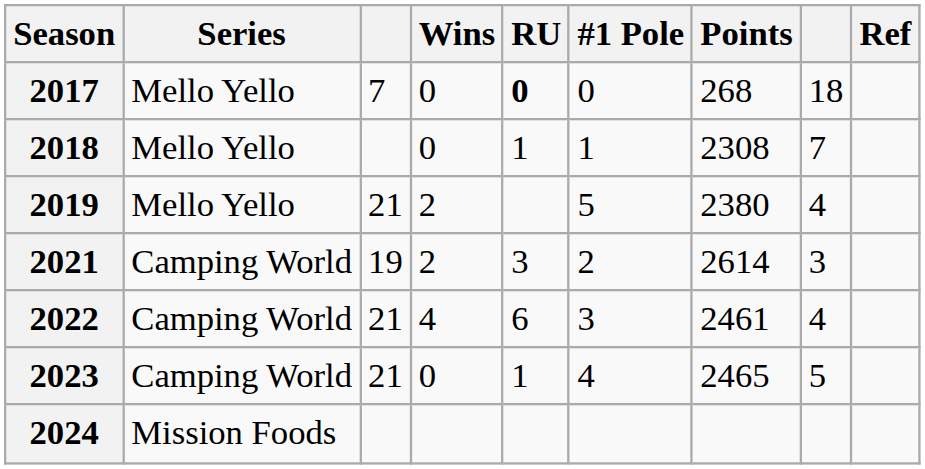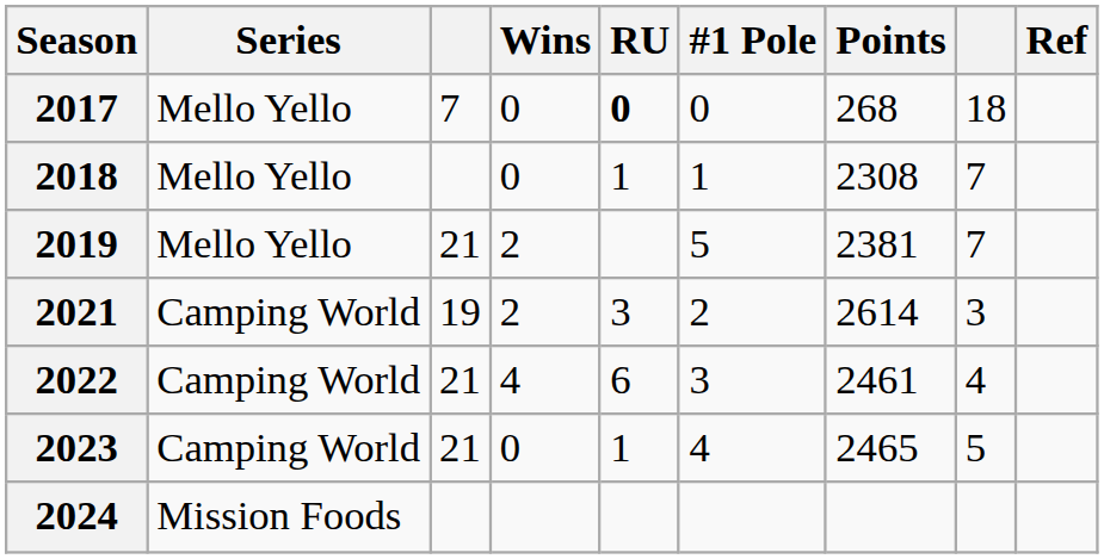 <table class="wikitable" style="font-size: 95%;">
 <tr>
 <th scope="col">Season</th>
 <th scope="col">Series</th>
 <th scope="col"></th>
 <th scope="col">Wins</th>
 <th scope="col">RU</th>
 <th>#1 Pole</th>
 <th>Points</th>
 <th scope="col"></th>
 <th><strong>Ref</strong></th>
 </tr>
 <tr>
 <th>2017</th>
 <td>Mello Yello</td>
 <td>7</td>
 <td>0</td>
 <td><strong>0</strong></td>
 <td>0</td>
 <td>268</td>
 <td>18</td>
 <td></td>
 </tr>
 <tr>
 <th>2018</th>
 <td>Mello Yello</td>
 <td></td>
 <td>0</td>
 <td>1</td>
 <td>1</td>
 <td>2308</td>
 <td>7</td>
 <td></td>
 </tr>
 <tr>
 <th>2019</th>
 <td>Mello Yello</td>
 <td>21</td>
 <td>2</td>
 <td></td>
 <td>5</td>
-<td>2380</td>
-<td>4</td>
+<td>2381</td>
+<td>7</td>
 <td></td>
 </tr>
 <tr>
 <th>2021</th>
 <td>Camping World</td>
 <td>19</td>
 <td>2</td>
 <td>3</td>
 <td>2</td>
 <td>2614</td>
 <td>3</td>
 <td></td>
 </tr>
 <tr>
 <th>2022</th>
 <td>Camping World</td>
 <td>21</td>
 <td>4</td>
 <td>6</td>
 <td>3</td>
 <td>2461</td>
 <td>4</td>
 <td></td>
 </tr>
 <tr>
 <th>2023</th>
 <td>Camping World</td>
 <td>21</td>
 <td>0</td>
 <td>1</td>
 <td>4</td>
 <td>2465</td>
 <td>5</td>
 <td></td>
 </tr>
 <tr>
 <th>2024</th>
 <td>Mission Foods</td>
 <td></td>
 <td></td>
 <td></td>
 <td></td>
 <td></td>
 <td></td>
 <td></td>
 </tr>
 </table>
